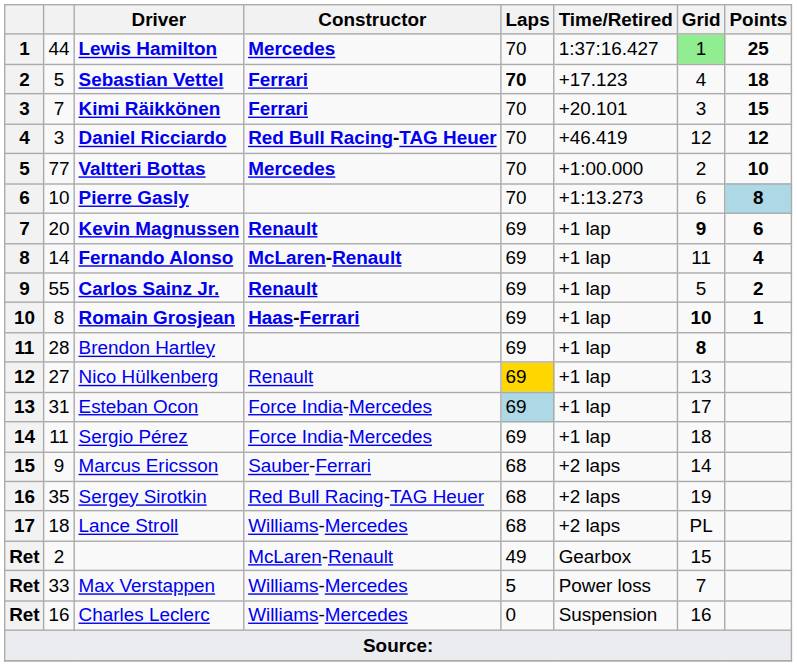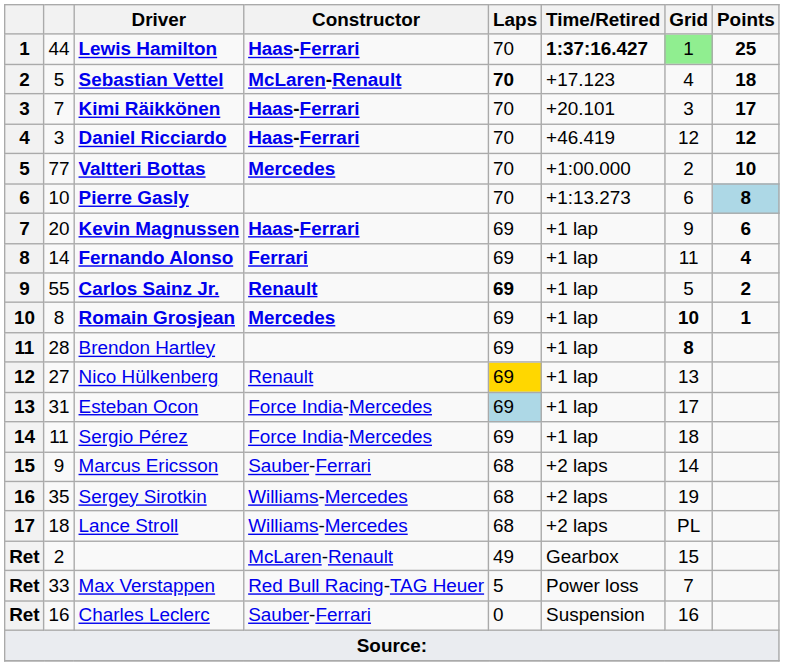 <table class="wikitable sortable" style="font-size: 85%;">
 <tr>
 <th></th>
 <th></th>
 <th>Driver</th>
 <th>Constructor</th>
 <th class="unsortable">Laps</th>
 <th class="unsortable">Time/Retired</th>
 <th>Grid</th>
 <th>Points</th>
 </tr>
 <tr>
 <th>1</th>
 <td align="center">44</td>
 <td data-sort-value="HAM"> <strong><a href='#'>Lewis Hamilton</a></strong></td>
-<td><a href='#'><strong>Mercedes</strong></a></td>
+<td><strong><a href='#'>Haas</a>-<a href='#'>Ferrari</a></strong></td>
 <td>70</td>
-<td>1:37:16.427</td>
+<td><strong>1:37:16.427</strong></td>
 <td align="center" style="background: lightgreen;">1</td>
 <td align="center"><strong>25</strong></td>
 </tr>
 <tr>
 <th>2</th>
 <td align="center">5</td>
 <td data-sort-value="VET"> <strong><a href='#'>Sebastian Vettel</a></strong></td>
-<td><a href='#'><strong>Ferrari</strong></a></td>
+<td><strong><a href='#'>McLaren</a>-<a href='#'>Renault</a></strong></td>
 <td><strong>70</strong></td>
 <td>+17.123</td>
 <td align="center">4</td>
 <td align="center"><strong>18</strong></td>
 </tr>
 <tr>
 <th>3</th>
 <td align="center">7</td>
 <td data-sort-value="RAI"> <strong><a href='#'>Kimi Räikkönen</a></strong></td>
-<td><a href='#'><strong>Ferrari</strong></a></td>
+<td><strong><a href='#'>Haas</a>-<a href='#'>Ferrari</a></strong></td>
 <td>70</td>
 <td>+20.101</td>
 <td align="center">3</td>
-<td align="center"><strong>15</strong></td>
+<td align="center"><strong>17</strong></td>
 </tr>
 <tr>
 <th>4</th>
 <td align="center">3</td>
 <td data-sort-value="RIC"> <strong><a href='#'>Daniel Ricciardo</a></strong></td>
-<td><strong><a href='#'>Red Bull Racing</a>-<a href='#'>TAG Heuer</a></strong></td>
+<td><strong><a href='#'>Haas</a>-<a href='#'>Ferrari</a></strong></td>
 <td>70</td>
 <td>+46.419</td>
 <td align="center">12</td>
 <td align="center"><strong>12</strong></td>
 </tr>
 <tr>
 <th>5</th>
 <td align="center">77</td>
 <td data-sort-value="BOT"> <strong><a href='#'>Valtteri Bottas</a></strong></td>
 <td><a href='#'><strong>Mercedes</strong></a></td>
 <td>70</td>
 <td>+1:00.000</td>
 <td align="center">2</td>
 <td align="center"><strong>10</strong></td>
 </tr>
 <tr>
 <th>6</th>
 <td align="center">10</td>
 <td data-sort-value="GAS"> <strong><a href='#'>Pierre Gasly</a></strong></td>
 <td><strong></strong></td>
 <td>70</td>
 <td>+1:13.273</td>
 <td align="center">6</td>
 <td align="center" style="background: lightblue;"><strong>8</strong></td>
 </tr>
 <tr>
 <th>7</th>
 <td align="center">20</td>
 <td data-sort-value="MAG"> <strong><a href='#'>Kevin Magnussen</a></strong></td>
-<td><strong><a href='#'>Renault</a></strong></td>
+<td><strong><a href='#'>Haas</a>-<a href='#'>Ferrari</a></strong></td>
 <td>69</td>
 <td>+1 lap</td>
-<td align="center"><strong>9</strong></td>
+<td align="center">9</td>
 <td align="center"><strong>6</strong></td>
 </tr>
 <tr>
 <th>8</th>
 <td align="center">14</td>
 <td data-sort-value="ALO"> <strong><a href='#'>Fernando Alonso</a></strong></td>
-<td><strong><a href='#'>McLaren</a>-<a href='#'>Renault</a></strong></td>
+<td><a href='#'><strong>Ferrari</strong></a></td>
 <td>69</td>
 <td>+1 lap</td>
 <td align="center">11</td>
 <td align="center"><strong>4</strong></td>
 </tr>
 <tr>
 <th>9</th>
 <td align="center">55</td>
 <td data-sort-value="SAI"> <strong><a href='#'>Carlos Sainz Jr.</a></strong></td>
 <td><strong><a href='#'>Renault</a></strong></td>
-<td>69</td>
+<td><strong>69</strong></td>
 <td>+1 lap</td>
 <td align="center">5</td>
 <td align="center"><strong>2</strong></td>
 </tr>
 <tr>
 <th>10</th>
 <td align="center">8</td>
 <td data-sort-value="GRO"> <strong><a href='#'>Romain Grosjean</a></strong></td>
-<td><strong><a href='#'>Haas</a>-<a href='#'>Ferrari</a></strong></td>
+<td><a href='#'><strong>Mercedes</strong></a></td>
 <td>69</td>
 <td>+1 lap</td>
 <td align="center"><strong>10</strong></td>
 <td align="center"><strong>1</strong></td>
 </tr>
 <tr>
 <th>11</th>
 <td align="center">28</td>
 <td data-sort-value="HAR"> <a href='#'>Brendon Hartley</a></td>
 <td></td>
 <td>69</td>
 <td>+1 lap</td>
 <td align="center"><strong>8</strong></td>
 <td></td>
 </tr>
 <tr>
 <th>12</th>
 <td align="center">27</td>
 <td data-sort-value="HUL"> <a href='#'>Nico Hülkenberg</a></td>
 <td><a href='#'>Renault</a></td>
 <td style="background: gold;">69</td>
 <td>+1 lap</td>
 <td align="center">13</td>
 <td></td>
 </tr>
 <tr>
 <th>13</th>
 <td align="center">31</td>
 <td data-sort-value="OCO"> <a href='#'>Esteban Ocon</a></td>
 <td><a href='#'>Force India</a>-<a href='#'>Mercedes</a></td>
 <td style="background: lightblue;">69</td>
 <td>+1 lap</td>
 <td align="center">17</td>
 <td></td>
 </tr>
 <tr>
 <th>14</th>
 <td align="center">11</td>
 <td data-sort-value="PER"> <a href='#'>Sergio Pérez</a></td>
 <td><a href='#'>Force India</a>-<a href='#'>Mercedes</a></td>
 <td>69</td>
 <td>+1 lap</td>
 <td align="center">18</td>
 <td></td>
 </tr>
 <tr>
 <th>15</th>
 <td align="center">9</td>
 <td data-sort-value="ERI"> <a href='#'>Marcus Ericsson</a></td>
 <td><a href='#'>Sauber</a>-<a href='#'>Ferrari</a></td>
 <td>68</td>
 <td>+2 laps</td>
 <td align="center">14</td>
 <td></td>
 </tr>
 <tr>
 <th>16</th>
 <td align="center">35</td>
 <td data-sort-value="SIR"> <a href='#'>Sergey Sirotkin</a></td>
-<td><a href='#'>Red Bull Racing</a>-<a href='#'>TAG Heuer</a></td>
+<td><a href='#'>Williams</a>-<a href='#'>Mercedes</a></td>
 <td>68</td>
 <td>+2 laps</td>
 <td align="center">19</td>
 <td></td>
 </tr>
 <tr>
 <th>17</th>
 <td align="center">18</td>
 <td data-sort-value="STR"> <a href='#'>Lance Stroll</a></td>
 <td><a href='#'>Williams</a>-<a href='#'>Mercedes</a></td>
 <td>68</td>
 <td>+2 laps</td>
 <td align="center" data-sort-value="20">PL</td>
 <td></td>
 </tr>
 <tr>
 <th data-sort-value="18">Ret</th>
 <td align="center">2</td>
 <td data-sort-value="VAN"></td>
 <td><a href='#'>McLaren</a>-<a href='#'>Renault</a></td>
 <td>49</td>
 <td>Gearbox</td>
 <td align="center">15</td>
 <td></td>
 </tr>
 <tr>
 <th data-sort-value="19">Ret</th>
 <td align="center">33</td>
 <td data-sort-value="VER"> <a href='#'>Max Verstappen</a></td>
-<td><a href='#'>Williams</a>-<a href='#'>Mercedes</a></td>
+<td><a href='#'>Red Bull Racing</a>-<a href='#'>TAG Heuer</a></td>
 <td>5</td>
 <td>Power loss</td>
 <td align="center">7</td>
 <td></td>
 </tr>
 <tr>
 <th data-sort-value="20">Ret</th>
 <td align="center">16</td>
 <td data-sort-value="LEC"> <a href='#'>Charles Leclerc</a></td>
-<td><a href='#'>Williams</a>-<a href='#'>Mercedes</a></td>
+<td><a href='#'>Sauber</a>-<a href='#'>Ferrari</a></td>
 <td>0</td>
 <td>Suspension</td>
 <td align="center">16</td>
 <td></td>
 </tr>
 <tr class="sortbottom">
 <td style="background:#eaecf0; text-align:center;" colspan="8"><strong>Source:</strong></td>
 </tr>
 <tr>
 </tr>
 </table>
